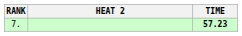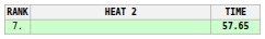 <table class="wikitable" style="border-collapse: collapse; font-size: 90%;">
 <tr>
 <th>RANK</th>
 <th style="width: 20em">HEAT 2</th>
 <th style="width: 5em">TIME</th>
 </tr>
 <tr style="background:#ccffcc;">
 <td align="center">7.</td>
 <td></td>
-<td align="center"><strong>57.23</strong></td>
+<td align="center"><strong>57.65</strong></td>
 </tr>
 </table>
